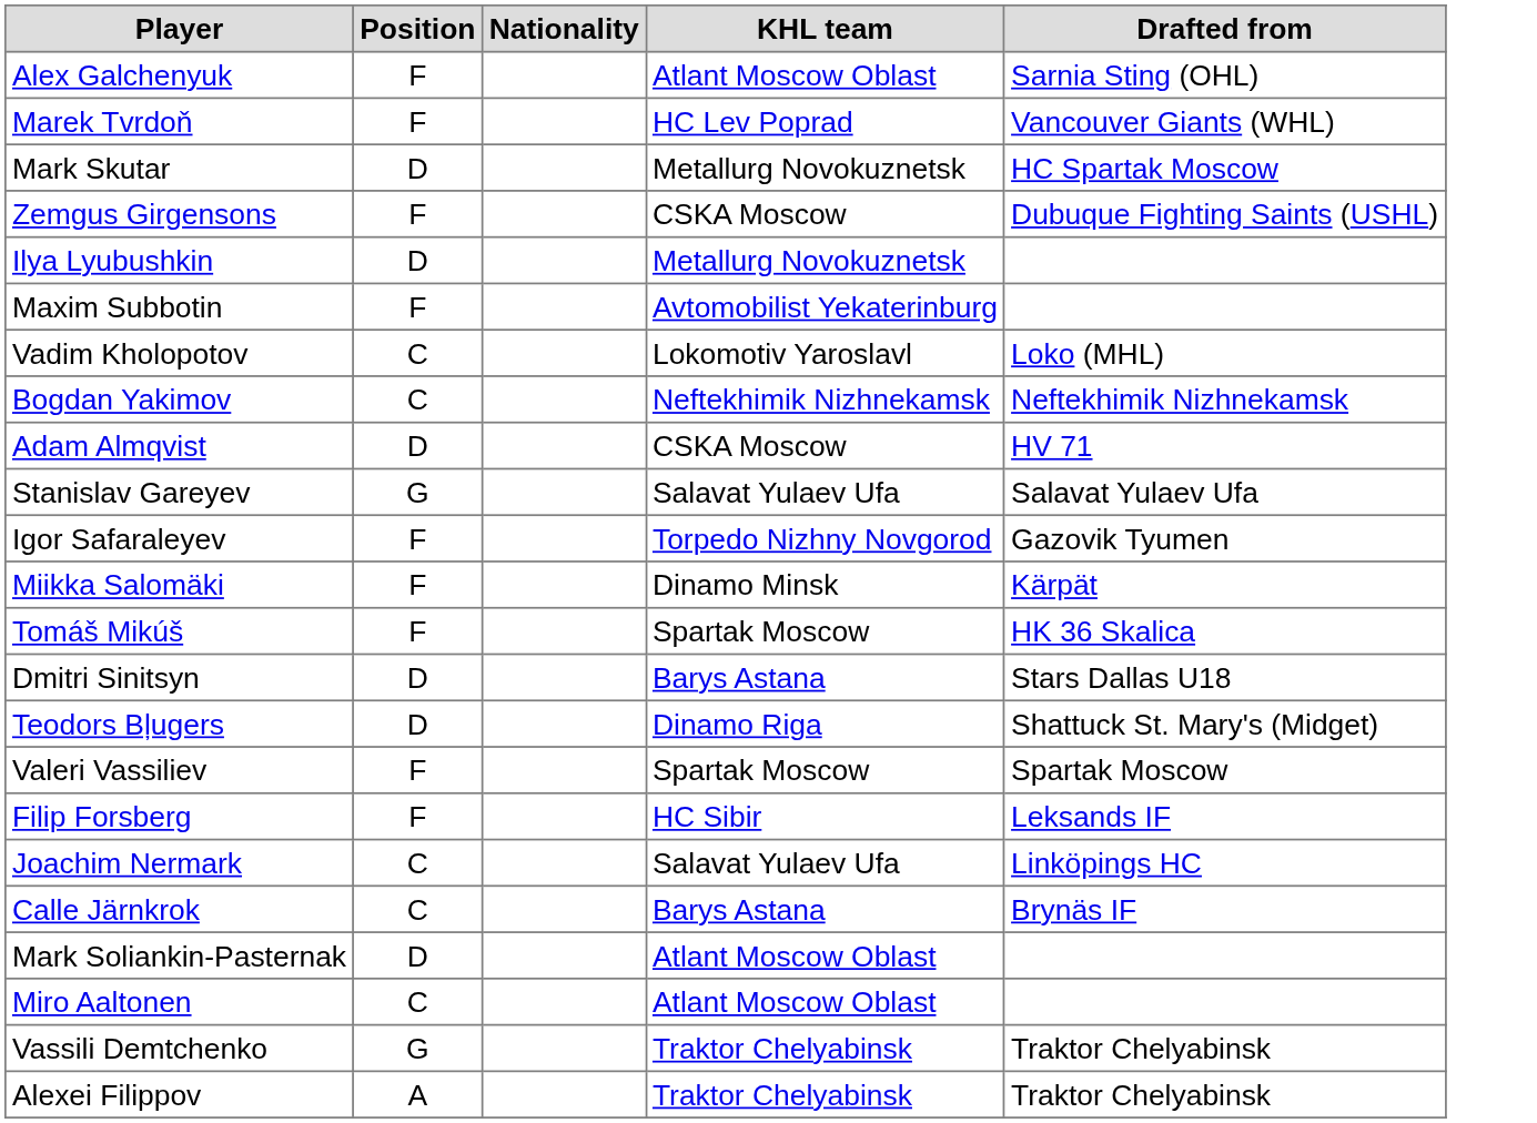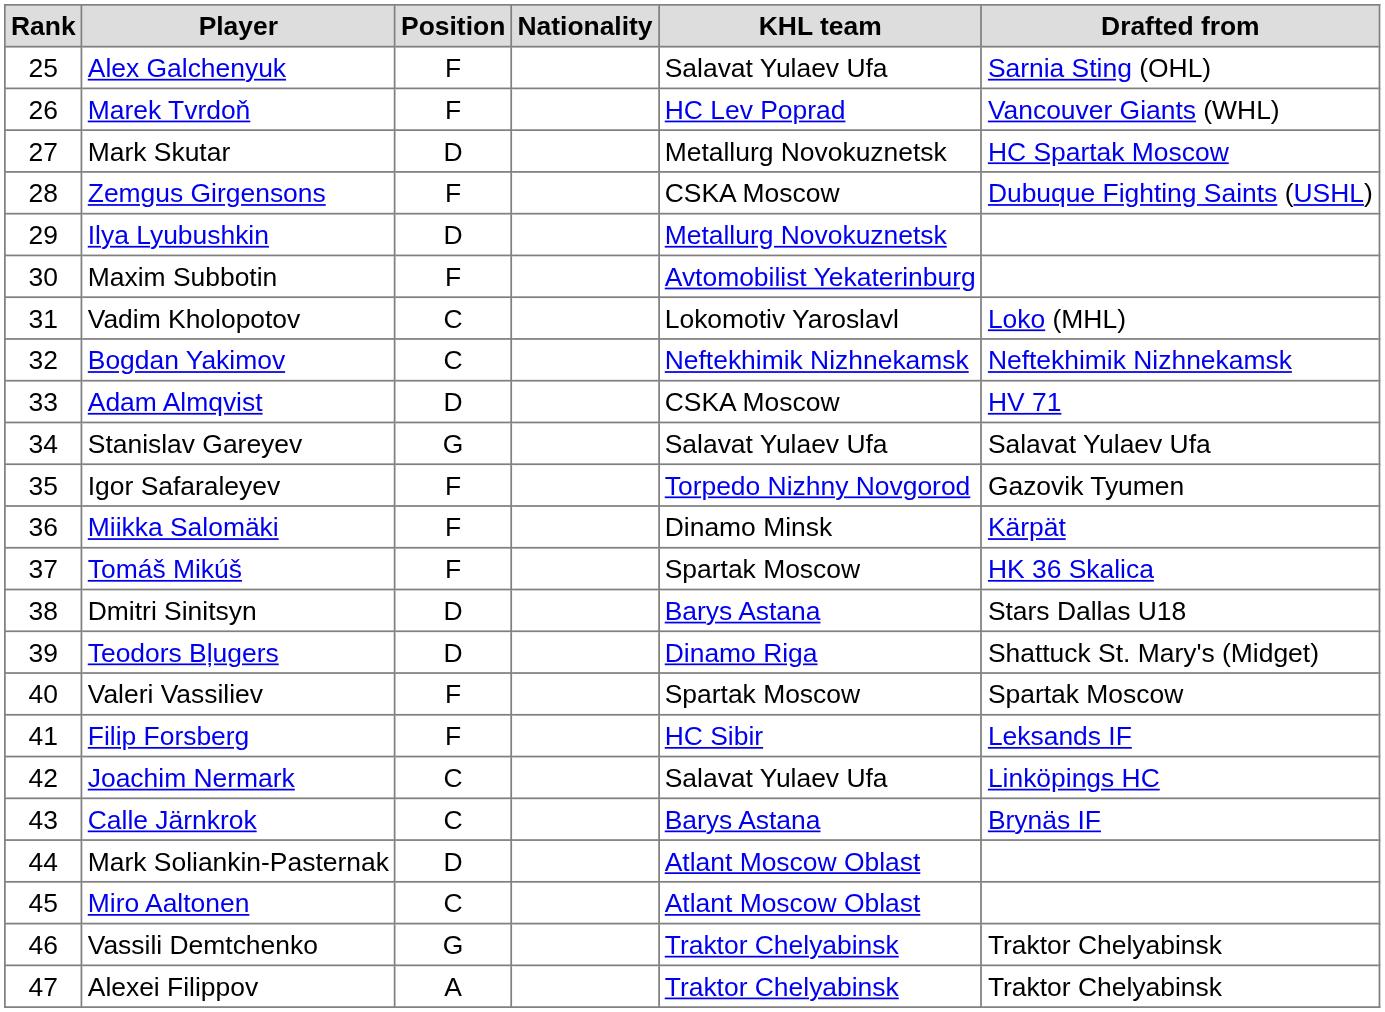 <table cellpadding="3" cellspacing="0" border="1" style="font-size: 95%; text-align: left; border: gray solid 1px; border-collapse: collapse;">
 <tr bgcolor="#dddddd" align="center">
+<th>Rank</th>
 <th>Player</th>
 <th>Position</th>
 <th>Nationality</th>
 <th>KHL team</th>
 <th>Drafted from</th>
 </tr>
 <tr>
+<td align="center">25</td>
 <td><a href='#'>Alex Galchenyuk</a></td>
 <td align="center">F</td>
 <td></td>
-<td><a href='#'>Atlant Moscow Oblast</a></td>
+<td>Salavat Yulaev Ufa</td>
 <td><a href='#'>Sarnia Sting</a> (OHL)</td>
 </tr>
 <tr>
+<td align="center">26</td>
 <td><a href='#'>Marek Tvrdoň</a></td>
 <td align="center">F</td>
 <td></td>
 <td><a href='#'>HC Lev Poprad</a></td>
 <td><a href='#'>Vancouver Giants</a> (WHL)</td>
 </tr>
 <tr>
+<td align="center">27</td>
 <td>Mark Skutar</td>
 <td align="center">D</td>
 <td></td>
 <td>Metallurg Novokuznetsk</td>
 <td><a href='#'>HC Spartak Moscow</a></td>
 </tr>
 <tr>
+<td align="center">28</td>
 <td><a href='#'>Zemgus Girgensons</a></td>
 <td align="center">F</td>
 <td></td>
 <td>CSKA Moscow</td>
 <td><a href='#'>Dubuque Fighting Saints</a> (<a href='#'>USHL</a>)</td>
 </tr>
 <tr>
+<td align="center">29</td>
 <td><a href='#'>Ilya Lyubushkin</a></td>
 <td align="center">D</td>
 <td></td>
 <td><a href='#'>Metallurg Novokuznetsk</a></td>
 <td></td>
 </tr>
 <tr>
+<td align="center">30</td>
 <td>Maxim Subbotin</td>
 <td align="center">F</td>
 <td></td>
 <td><a href='#'>Avtomobilist Yekaterinburg</a></td>
 <td></td>
 </tr>
 <tr>
+<td align="center">31</td>
 <td>Vadim Kholopotov</td>
 <td align="center">C</td>
 <td></td>
 <td>Lokomotiv Yaroslavl</td>
 <td><a href='#'>Loko</a> (MHL)</td>
 </tr>
 <tr>
+<td align="center">32</td>
 <td><a href='#'>Bogdan Yakimov</a></td>
 <td align="center">C</td>
 <td></td>
 <td><a href='#'>Neftekhimik Nizhnekamsk</a></td>
 <td><a href='#'>Neftekhimik Nizhnekamsk</a></td>
 </tr>
 <tr>
+<td align="center">33</td>
 <td><a href='#'>Adam Almqvist</a></td>
 <td align="center">D</td>
 <td></td>
 <td>CSKA Moscow</td>
 <td><a href='#'>HV 71</a></td>
 </tr>
 <tr>
+<td align="center">34</td>
 <td>Stanislav Gareyev</td>
 <td align="center">G</td>
 <td></td>
 <td>Salavat Yulaev Ufa</td>
 <td>Salavat Yulaev Ufa</td>
 </tr>
 <tr>
+<td align="center">35</td>
 <td>Igor Safaraleyev</td>
 <td align="center">F</td>
 <td></td>
 <td><a href='#'>Torpedo Nizhny Novgorod</a></td>
 <td>Gazovik Tyumen</td>
 </tr>
 <tr>
+<td align="center">36</td>
 <td><a href='#'>Miikka Salomäki</a></td>
 <td align="center">F</td>
 <td></td>
 <td>Dinamo Minsk</td>
 <td><a href='#'>Kärpät</a></td>
 </tr>
 <tr>
+<td align="center">37</td>
 <td><a href='#'>Tomáš Mikúš</a></td>
 <td align="center">F</td>
 <td></td>
 <td>Spartak Moscow</td>
 <td><a href='#'>HK 36 Skalica</a></td>
 </tr>
 <tr>
+<td align="center">38</td>
 <td>Dmitri Sinitsyn</td>
 <td align="center">D</td>
 <td></td>
 <td><a href='#'>Barys Astana</a></td>
 <td>Stars Dallas U18</td>
 </tr>
 <tr>
+<td align="center">39</td>
 <td><a href='#'>Teodors Bļugers</a></td>
 <td align="center">D</td>
 <td></td>
 <td><a href='#'>Dinamo Riga</a></td>
 <td>Shattuck St. Mary's (Midget)</td>
 </tr>
 <tr>
+<td align="center">40</td>
 <td>Valeri Vassiliev</td>
 <td align="center">F</td>
 <td></td>
 <td>Spartak Moscow</td>
 <td>Spartak Moscow</td>
 </tr>
 <tr>
+<td align="center">41</td>
 <td><a href='#'>Filip Forsberg</a></td>
 <td align="center">F</td>
 <td></td>
 <td><a href='#'>HC Sibir</a></td>
 <td><a href='#'>Leksands IF</a></td>
 </tr>
 <tr>
+<td align="center">42</td>
 <td><a href='#'>Joachim Nermark</a></td>
 <td align="center">C</td>
 <td></td>
 <td>Salavat Yulaev Ufa</td>
 <td><a href='#'>Linköpings HC</a></td>
 </tr>
 <tr>
+<td align="center">43</td>
 <td><a href='#'>Calle Järnkrok</a></td>
 <td align="center">C</td>
 <td></td>
 <td><a href='#'>Barys Astana</a></td>
 <td><a href='#'>Brynäs IF</a></td>
 </tr>
 <tr>
+<td align="center">44</td>
 <td>Mark Soliankin-Pasternak</td>
 <td align="center">D</td>
 <td></td>
 <td><a href='#'>Atlant Moscow Oblast</a></td>
 <td></td>
 </tr>
 <tr>
+<td align="center">45</td>
 <td><a href='#'>Miro Aaltonen</a></td>
 <td align="center">C</td>
 <td></td>
 <td><a href='#'>Atlant Moscow Oblast</a></td>
 <td></td>
 </tr>
 <tr>
+<td align="center">46</td>
 <td>Vassili Demtchenko</td>
 <td align="center">G</td>
 <td></td>
 <td><a href='#'>Traktor Chelyabinsk</a></td>
 <td>Traktor Chelyabinsk</td>
 </tr>
 <tr>
+<td align="center">47</td>
 <td>Alexei Filippov</td>
 <td align="center">A</td>
 <td></td>
 <td><a href='#'>Traktor Chelyabinsk</a></td>
 <td>Traktor Chelyabinsk</td>
 </tr>
 </table>
